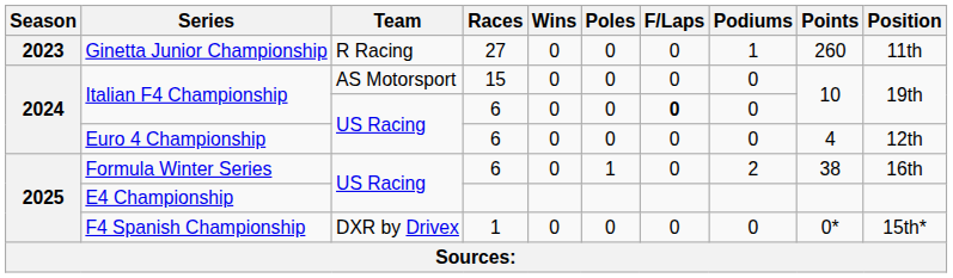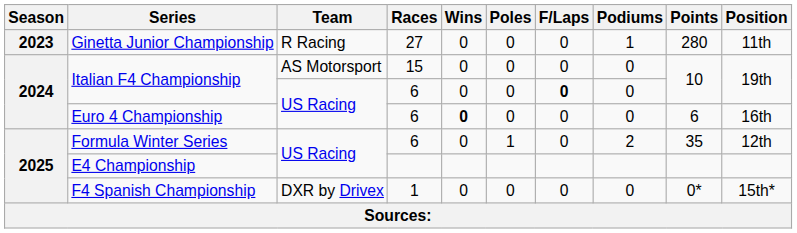 <table class="wikitable" style="font-size: 90%; text-align:center">
 <tr>
 <th>Season</th>
 <th>Series</th>
 <th>Team</th>
 <th>Races</th>
 <th>Wins</th>
 <th>Poles</th>
 <th>F/Laps</th>
 <th>Podiums</th>
 <th>Points</th>
 <th>Position</th>
 </tr>
 <tr>
 <th>2023</th>
 <td align="left" nowrap><a href='#'>Ginetta Junior Championship</a></td>
 <td align="left">R Racing</td>
 <td>27</td>
 <td>0</td>
 <td>0</td>
 <td>0</td>
 <td>1</td>
-<td>260</td>
+<td>280</td>
 <td>11th</td>
 </tr>
 <tr>
 <th rowspan="3">2024</th>
 <td rowspan="2" align=left><a href='#'>Italian F4 Championship</a></td>
 <td align=left nowrap>AS Motorsport</td>
 <td>15</td>
 <td>0</td>
 <td>0</td>
 <td>0</td>
 <td>0</td>
 <td rowspan="2">10</td>
 <td rowspan="2">19th</td>
 </tr>
 <tr>
 <td rowspan="2" align=left><a href='#'>US Racing</a></td>
 <td>6</td>
 <td>0</td>
 <td>0</td>
 <td><strong>0</strong></td>
 <td>0</td>
 </tr>
 <tr>
 <td align=left><a href='#'>Euro 4 Championship</a></td>
 <td>6</td>
+<td><strong>0</strong></td>
 <td>0</td>
 <td>0</td>
 <td>0</td>
-<td>0</td>
-<td>4</td>
-<td>12th</td>
+<td>6</td>
+<td>16th</td>
 </tr>
 <tr>
 <th rowspan="3">2025</th>
 <td align=left><a href='#'>Formula Winter Series</a></td>
 <td align=left rowspan="2"><a href='#'>US Racing</a></td>
 <td>6</td>
 <td>0</td>
 <td>1</td>
 <td>0</td>
 <td>2</td>
-<td>38</td>
-<td>16th</td>
+<td>35</td>
+<td>12th</td>
 </tr>
 <tr>
 <td align=left><a href='#'>E4 Championship</a></td>
 <td></td>
 <td></td>
 <td></td>
 <td></td>
 <td></td>
 <td></td>
 <td></td>
 </tr>
 <tr>
 <td align="left"><a href='#'>F4 Spanish Championship</a></td>
 <td align="left">DXR by <a href='#'>Drivex</a></td>
 <td>1</td>
 <td>0</td>
 <td>0</td>
 <td>0</td>
 <td>0</td>
 <td>0*</td>
 <td>15th*</td>
 </tr>
 <tr>
 <th colspan="10">Sources:</th>
 </tr>
 </table>
